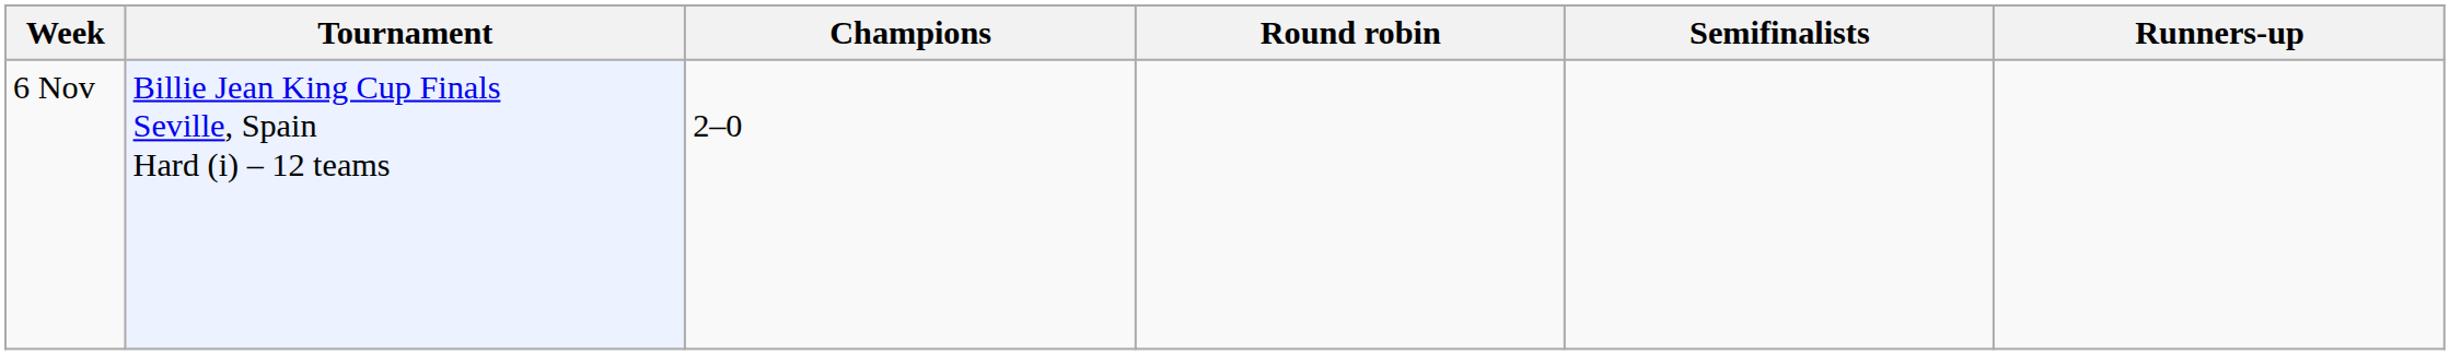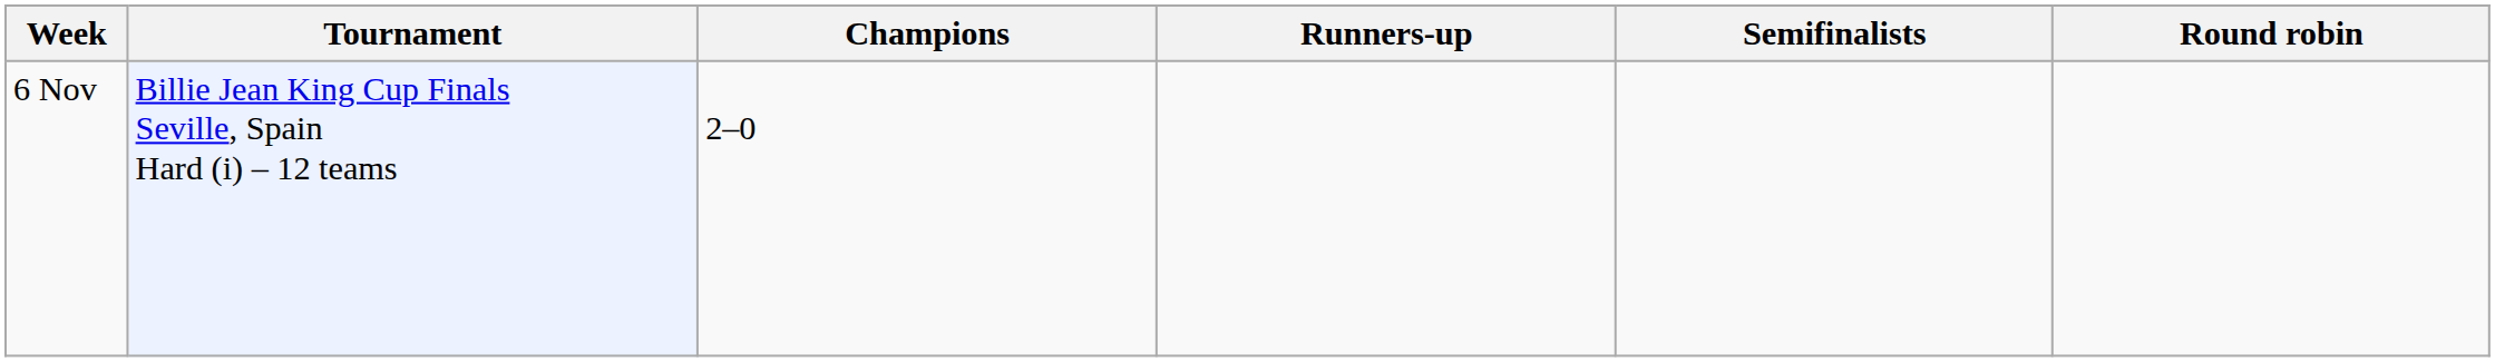 <table class=wikitable style=font-size:95%>
 <tr>
 <th style="width:48px;">Week</th>
 <th style="width:250px;">Tournament</th>
 <th style="width:200px;">Champions</th>
+<th style="width:200px;">Runners-up</th>
+<th style="width:190px;">Semifinalists</th>
 <th style="width:190px;">Round robin</th>
-<th style="width:190px;">Semifinalists</th>
-<th style="width:200px;">Runners-up</th>
 </tr>
 <tr style="vertical-align:top">
 <td>6 Nov</td>
 <td style="background:#ecf2ff;"><a href='#'>Billie Jean King Cup Finals</a><br><a href='#'>Seville</a>, Spain<br>Hard (i) – 12 teams</td>
 <td> <br> 2–0</td>
+<td></td>
+<td><br></td>
 <td> <br>  <br>  <br>  <br>  <br>  <br>  <br> </td>
-<td><br></td>
-<td></td>
 </tr>
 </table>
